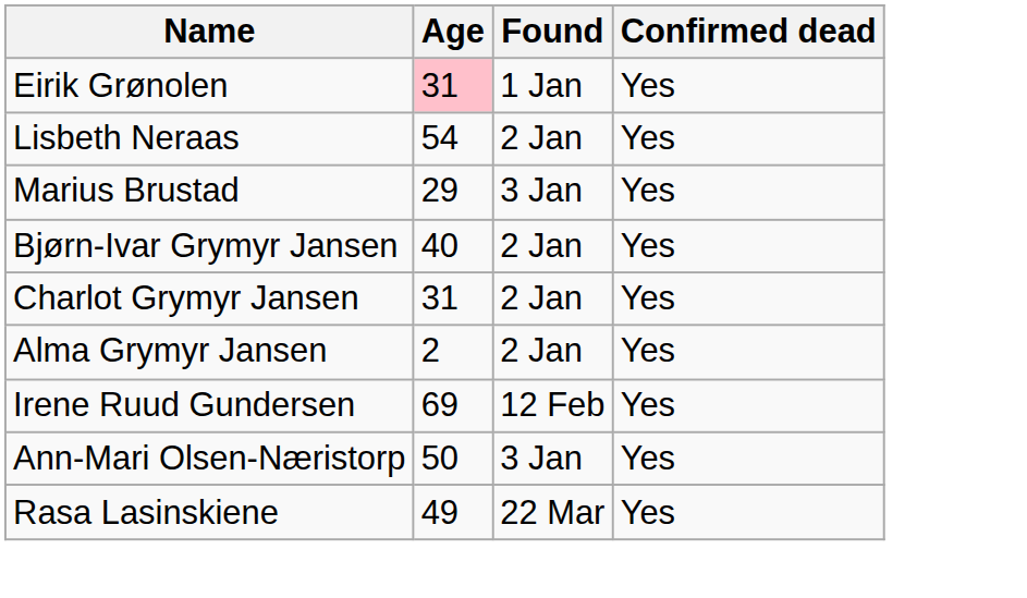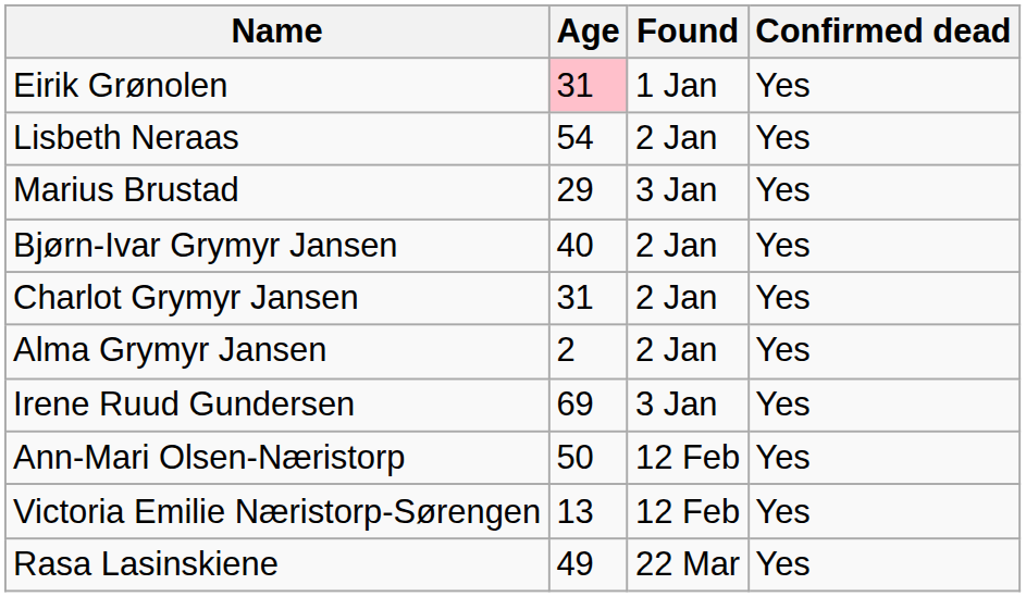 <table class="wikitable sortable">
 <tr>
 <th>Name</th>
 <th>Age</th>
 <th>Found</th>
 <th>Confirmed dead</th>
 </tr>
 <tr>
 <td>Eirik Grønolen</td>
 <td style="background: pink;">31</td>
 <td>1 Jan</td>
 <td>Yes</td>
 </tr>
 <tr>
 <td>Lisbeth Neraas</td>
 <td>54</td>
 <td>2 Jan</td>
 <td>Yes</td>
 </tr>
 <tr>
 <td>Marius Brustad</td>
 <td>29</td>
 <td>3 Jan</td>
 <td>Yes</td>
 </tr>
 <tr>
 <td>Bjørn-Ivar Grymyr Jansen</td>
 <td>40</td>
 <td>2 Jan</td>
 <td>Yes</td>
 </tr>
 <tr>
 <td>Charlot Grymyr Jansen</td>
 <td>31</td>
 <td>2 Jan</td>
 <td>Yes</td>
 </tr>
 <tr>
 <td>Alma Grymyr Jansen</td>
 <td>2</td>
 <td>2 Jan</td>
 <td>Yes</td>
 </tr>
 <tr>
 <td>Irene Ruud Gundersen</td>
 <td>69</td>
-<td>12 Feb</td>
+<td>3 Jan</td>
 <td>Yes</td>
 </tr>
 <tr>
 <td>Ann-Mari Olsen-Næristorp</td>
 <td>50</td>
-<td>3 Jan</td>
+<td>12 Feb</td>
+<td>Yes</td>
+</tr>
+<tr>
+<td>Victoria Emilie Næristorp-Sørengen</td>
+<td>13</td>
+<td>12 Feb</td>
 <td>Yes</td>
 </tr>
 <tr>
 <td>Rasa Lasinskiene</td>
 <td>49</td>
 <td>22 Mar</td>
 <td>Yes</td>
 </tr>
 </table>
